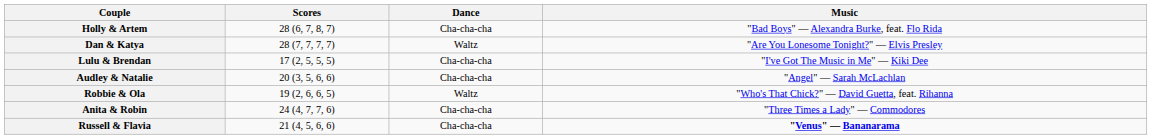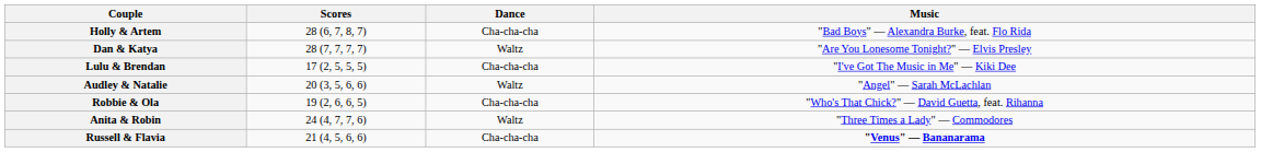 <table class="wikitable sortable" style="text-align:center; width:90%">
 <tr>
 <th scope="col">Couple</th>
 <th scope="col">Scores</th>
 <th scope="col" class="unsortable">Dance</th>
 <th scope="col" class="unsortable">Music</th>
 </tr>
 <tr>
 <th scope="row">Holly & Artem</th>
 <td>28 (6, 7, 8, 7)</td>
 <td>Cha-cha-cha</td>
 <td>"<a href='#'>Bad Boys</a>" — <a href='#'>Alexandra Burke</a>, feat. <a href='#'>Flo Rida</a></td>
 </tr>
 <tr>
 <th scope="row">Dan & Katya</th>
 <td>28 (7, 7, 7, 7)</td>
 <td>Waltz</td>
 <td>"<a href='#'>Are You Lonesome Tonight?</a>" — <a href='#'>Elvis Presley</a></td>
 </tr>
 <tr>
 <th scope="row">Lulu & Brendan</th>
 <td>17 (2, 5, 5, 5)</td>
 <td>Cha-cha-cha</td>
 <td>"<a href='#'>I've Got The Music in Me</a>" — <a href='#'>Kiki Dee</a></td>
 </tr>
 <tr>
 <th scope="row">Audley & Natalie</th>
 <td>20 (3, 5, 6, 6)</td>
-<td>Cha-cha-cha</td>
+<td>Waltz</td>
 <td>"<a href='#'>Angel</a>" — <a href='#'>Sarah McLachlan</a></td>
 </tr>
 <tr>
 <th scope="row">Robbie & Ola</th>
 <td>19 (2, 6, 6, 5)</td>
-<td>Waltz</td>
+<td>Cha-cha-cha</td>
 <td>"<a href='#'>Who's That Chick?</a>" — <a href='#'>David Guetta</a>, feat. <a href='#'>Rihanna</a></td>
 </tr>
 <tr>
 <th scope="row">Anita & Robin</th>
 <td>24 (4, 7, 7, 6)</td>
-<td>Cha-cha-cha</td>
+<td>Waltz</td>
 <td>"<a href='#'>Three Times a Lady</a>" — <a href='#'>Commodores</a></td>
 </tr>
 <tr>
 <th scope="row">Russell & Flavia</th>
 <td>21 (4, 5, 6, 6)</td>
 <td>Cha-cha-cha</td>
 <td><strong>"<a href='#'>Venus</a>" — <a href='#'>Bananarama</a></strong></td>
 </tr>
 </table>
